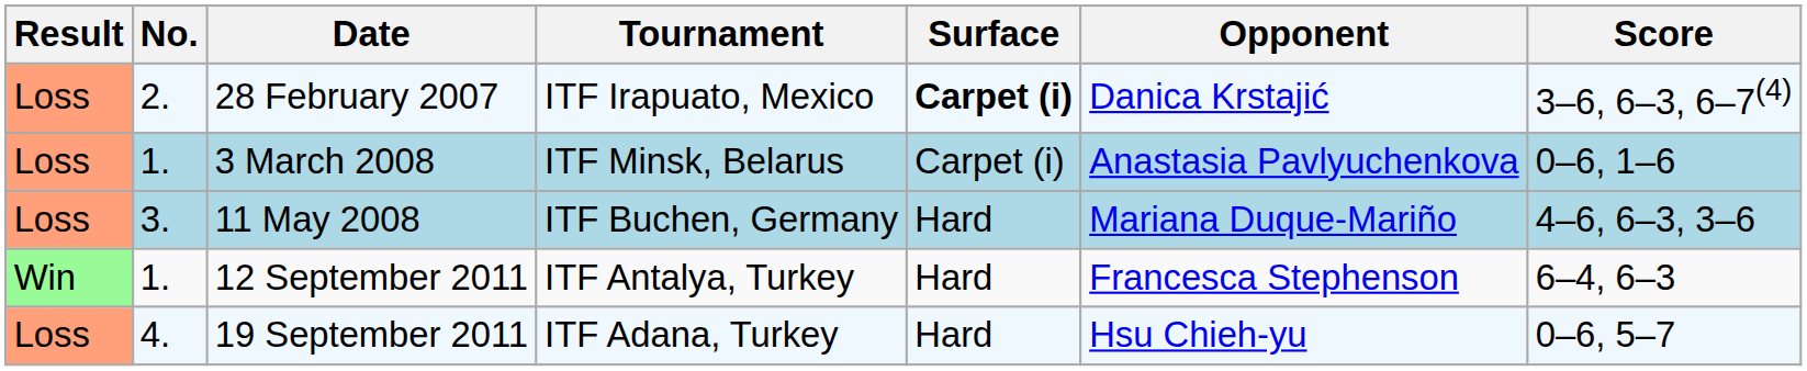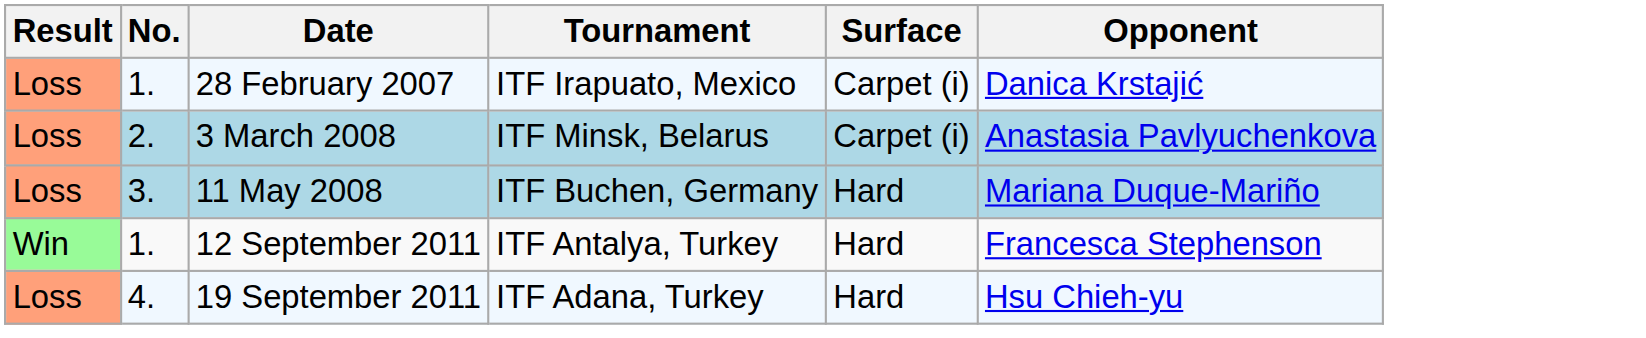 <table class="sortable wikitable" style=font-size:97%>
 <tr>
 <th>Result</th>
 <th>No.</th>
 <th>Date</th>
 <th>Tournament</th>
 <th>Surface</th>
 <th>Opponent</th>
-<th class="unsortable">Score</th>
 </tr>
 <tr style="background:#f0f8ff;">
 <td bgcolor="FFA07A">Loss</td>
-<td>2.</td>
+<td>1.</td>
 <td>28 February 2007</td>
 <td>ITF Irapuato, Mexico</td>
-<td><strong>Carpet (i)</strong></td>
+<td>Carpet (i)</td>
 <td> <a href='#'>Danica Krstajić</a></td>
-<td>3–6, 6–3, 6–7<sup>(4)</sup></td>
 </tr>
 <tr style="background:lightblue;">
 <td bgcolor="FFA07A">Loss</td>
-<td>1.</td>
+<td>2.</td>
 <td>3 March 2008</td>
 <td>ITF Minsk, Belarus</td>
 <td>Carpet (i)</td>
 <td> <a href='#'>Anastasia Pavlyuchenkova</a></td>
-<td>0–6, 1–6</td>
 </tr>
 <tr style="background:lightblue;">
 <td bgcolor="FFA07A">Loss</td>
 <td>3.</td>
 <td>11 May 2008</td>
 <td>ITF Buchen, Germany</td>
 <td>Hard</td>
 <td> <a href='#'>Mariana Duque-Mariño</a></td>
-<td>4–6, 6–3, 3–6</td>
 </tr>
 <tr>
 <td bgcolor=98FB98>Win</td>
 <td>1.</td>
 <td>12 September 2011</td>
 <td>ITF Antalya, Turkey</td>
 <td>Hard</td>
 <td> <a href='#'>Francesca Stephenson</a></td>
-<td>6–4, 6–3</td>
 </tr>
 <tr style="background:#f0f8ff;">
 <td bgcolor="FFA07A">Loss</td>
 <td>4.</td>
 <td>19 September 2011</td>
 <td>ITF Adana, Turkey</td>
 <td>Hard</td>
 <td> <a href='#'>Hsu Chieh-yu</a></td>
-<td>0–6, 5–7</td>
 </tr>
 </table>
